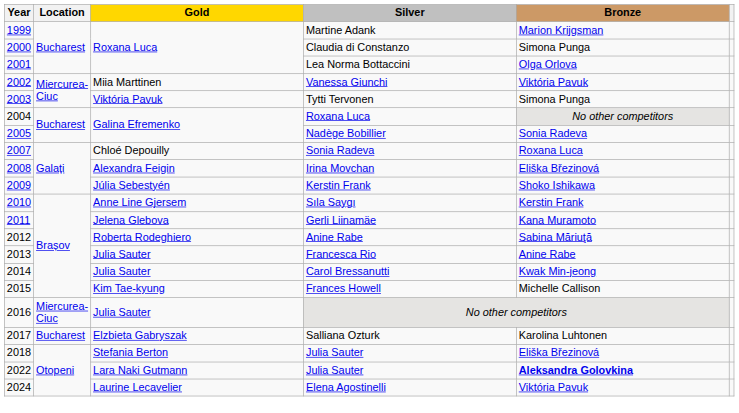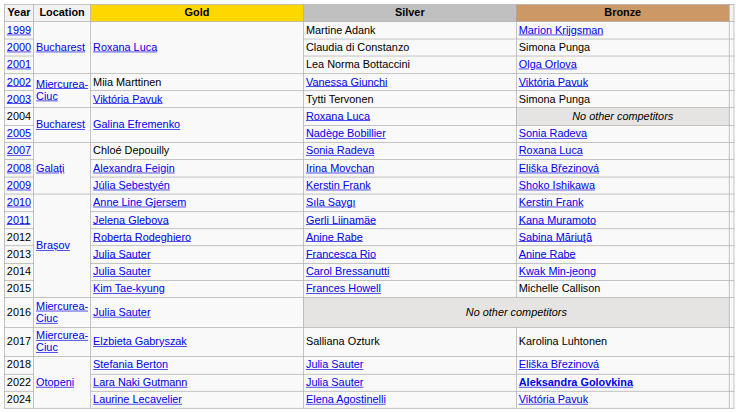 <table class="wikitable unsortable" style="text-align:left; width:85%">
 <tr>
 <th scope="col" style="text-align:center">Year</th>
 <th scope="col" style="text-align:center">Location</th>
 <td scope="col" style="text-align:center; width:30%; background:gold"><strong>Gold</strong></td>
 <td scope="col" style="text-align:center; width:30%; background:silver"><strong>Silver</strong></td>
 <td scope="col" style="text-align:center; width:30%; background:#c96"><strong>Bronze</strong></td>
 <th scope="col" style="text-align:center"></th>
 </tr>
 <tr>
 <td><a href='#'>1999</a></td>
 <td rowspan="3"><a href='#'>Bucharest</a></td>
 <td rowspan="3"> <a href='#'>Roxana Luca</a></td>
 <td> Martine Adank</td>
 <td> <a href='#'>Marion Krijgsman</a></td>
 <td></td>
 </tr>
 <tr>
 <td><a href='#'>2000</a></td>
 <td> Claudia di Constanzo</td>
 <td> Simona Punga</td>
 <td></td>
 </tr>
 <tr>
 <td><a href='#'>2001</a></td>
 <td> Lea Norma Bottaccini</td>
 <td> <a href='#'>Olga Orlova</a></td>
 <td></td>
 </tr>
 <tr>
 <td><a href='#'>2002</a></td>
 <td rowspan="2"><a href='#'>Miercurea-Ciuc</a></td>
 <td> Miia Marttinen</td>
 <td> <a href='#'>Vanessa Giunchi</a></td>
 <td> <a href='#'>Viktória Pavuk</a></td>
 <td></td>
 </tr>
 <tr>
 <td><a href='#'>2003</a></td>
 <td> <a href='#'>Viktória Pavuk</a></td>
 <td> Tytti Tervonen</td>
 <td> Simona Punga</td>
 <td></td>
 </tr>
 <tr>
 <td>2004</td>
 <td rowspan="2"><a href='#'>Bucharest</a></td>
 <td rowspan="2"> <a href='#'>Galina Efremenko</a></td>
 <td> <a href='#'>Roxana Luca</a></td>
 <td align="center" bgcolor="e5e4e2"><em>No other competitors</em></td>
 <td></td>
 </tr>
 <tr>
 <td><a href='#'>2005</a></td>
 <td> <a href='#'>Nadège Bobillier</a></td>
 <td> <a href='#'>Sonia Radeva</a></td>
 <td></td>
 </tr>
 <tr>
 <td><a href='#'>2007</a></td>
 <td rowspan="3"><a href='#'>Galați</a></td>
 <td> Chloé Depouilly</td>
 <td> <a href='#'>Sonia Radeva</a></td>
 <td> <a href='#'>Roxana Luca</a></td>
 <td></td>
 </tr>
 <tr>
 <td><a href='#'>2008</a></td>
 <td> <a href='#'>Alexandra Feigin</a></td>
 <td> <a href='#'>Irina Movchan</a></td>
 <td> <a href='#'>Eliška Březinová</a></td>
 <td></td>
 </tr>
 <tr>
 <td><a href='#'>2009</a></td>
 <td> <a href='#'>Júlia Sebestyén</a></td>
 <td> <a href='#'>Kerstin Frank</a></td>
 <td> <a href='#'>Shoko Ishikawa</a></td>
 <td></td>
 </tr>
 <tr>
 <td><a href='#'>2010</a></td>
 <td rowspan="6"><a href='#'>Brașov</a></td>
 <td> <a href='#'>Anne Line Gjersem</a></td>
 <td> <a href='#'>Sıla Saygı</a></td>
 <td> <a href='#'>Kerstin Frank</a></td>
 <td></td>
 </tr>
 <tr>
 <td><a href='#'>2011</a></td>
 <td> <a href='#'>Jelena Glebova</a></td>
 <td> <a href='#'>Gerli Liinamäe</a></td>
 <td> <a href='#'>Kana Muramoto</a></td>
 <td></td>
 </tr>
 <tr>
 <td>2012</td>
 <td> <a href='#'>Roberta Rodeghiero</a></td>
 <td> <a href='#'>Anine Rabe</a></td>
 <td> <a href='#'>Sabina Măriuţă</a></td>
 <td></td>
 </tr>
 <tr>
 <td>2013</td>
 <td> <a href='#'>Julia Sauter</a></td>
 <td> <a href='#'>Francesca Rio</a></td>
 <td> <a href='#'>Anine Rabe</a></td>
 <td></td>
 </tr>
 <tr>
 <td>2014</td>
 <td> <a href='#'>Julia Sauter</a></td>
 <td> <a href='#'>Carol Bressanutti</a></td>
 <td> <a href='#'>Kwak Min-jeong</a></td>
 <td></td>
 </tr>
 <tr>
 <td>2015</td>
 <td> <a href='#'>Kim Tae-kyung</a></td>
 <td> <a href='#'>Frances Howell</a></td>
 <td> Michelle Callison</td>
 <td></td>
 </tr>
 <tr>
 <td>2016</td>
 <td><a href='#'>Miercurea-Ciuc</a></td>
 <td> <a href='#'>Julia Sauter</a></td>
 <td colspan="2" align="center" bgcolor="e5e4e2"><em>No other competitors</em></td>
 <td></td>
 </tr>
 <tr>
 <td>2017</td>
-<td><a href='#'>Bucharest</a></td>
+<td><a href='#'>Miercurea-Ciuc</a></td>
 <td> <a href='#'>Elzbieta Gabryszak</a></td>
 <td> Salliana Ozturk</td>
 <td> Karolina Luhtonen</td>
 <td></td>
 </tr>
 <tr>
 <td>2018</td>
 <td rowspan="3"><a href='#'>Otopeni</a></td>
 <td> <a href='#'>Stefania Berton</a></td>
 <td> <a href='#'>Julia Sauter</a></td>
 <td> <a href='#'>Eliška Březinová</a></td>
 <td></td>
 </tr>
 <tr>
 <td>2022</td>
 <td> <a href='#'>Lara Naki Gutmann</a></td>
 <td> <a href='#'>Julia Sauter</a></td>
 <td><strong> <a href='#'>Aleksandra Golovkina</a></strong></td>
 <td></td>
 </tr>
 <tr>
 <td>2024</td>
 <td> <a href='#'>Laurine Lecavelier</a></td>
 <td> <a href='#'>Elena Agostinelli</a></td>
 <td> <a href='#'>Viktória Pavuk</a></td>
 <td></td>
 </tr>
 </table>
